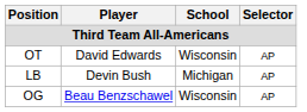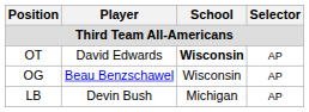 <table class="wikitable">
 <tr>
 <th>Position</th>
 <th>Player</th>
 <th>School</th>
 <th>Selector</th>
 </tr>
 <tr>
 <td colspan="4" style="text-align:center; background:#ddd;"><strong>Third Team All-Americans</strong></td>
 </tr>
 <tr style="text-align:center;">
 <td style="background:white">OT</td>
 <td style="background:white">David Edwards</td>
+<td style="background:white"><strong>Wisconsin</strong></td>
+<td style="background:white"><small>AP</small></td>
+</tr>
+<tr style="text-align:center;">
+<td style="background:white">OG</td>
+<td style="background:white"><a href='#'>Beau Benzschawel</a></td>
 <td style="background:white">Wisconsin</td>
 <td style="background:white"><small>AP</small></td>
 </tr>
 <tr style="text-align:center;">
 <td style="background:white">LB</td>
 <td style="background:white">Devin Bush</td>
 <td style="background:white">Michigan</td>
 <td style="background:white"><small>AP</small></td>
 </tr>
-<tr style="text-align:center;">
-<td style="background:white">OG</td>
-<td style="background:white"><a href='#'>Beau Benzschawel</a></td>
-<td style="background:white">Wisconsin</td>
-<td style="background:white"><small>AP</small></td>
-</tr>
 </table>
